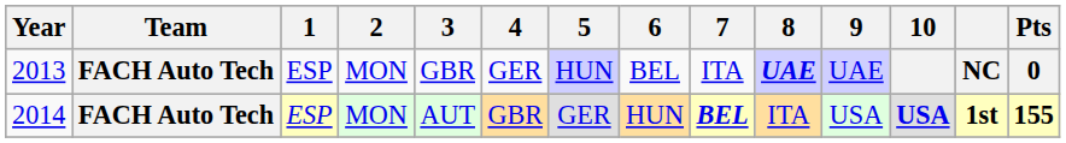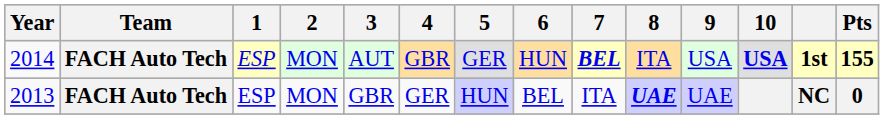 <table class="wikitable" style="text-align:center; font-size:85%">
 <tr>
 <th>Year</th>
 <th>Team</th>
 <th>1</th>
 <th>2</th>
 <th>3</th>
 <th>4</th>
 <th>5</th>
 <th>6</th>
 <th>7</th>
 <th>8</th>
 <th>9</th>
 <th>10</th>
 <th></th>
 <th>Pts</th>
 </tr>
 <tr>
+<td><a href='#'>2014</a></td>
+<th nowrap>FACH Auto Tech</th>
+<td style="background:#FFFFBF;"><em><a href='#'>ESP</a></em><br></td>
+<td style="background:#DFFFDF;"><a href='#'>MON</a><br></td>
+<td style="background:#DFFFDF;"><a href='#'>AUT</a><br></td>
+<td style="background:#FFDF9F;"><a href='#'>GBR</a><br></td>
+<td style="background:#DFDFDF;"><a href='#'>GER</a><br></td>
+<td style="background:#FFDF9F;"><a href='#'>HUN</a><br></td>
+<td style="background:#FFFFBF;"><strong><em><a href='#'>BEL</a></em></strong><br></td>
+<td style="background:#FFDF9F;"><a href='#'>ITA</a><br></td>
+<td style="background:#DFFFDF;"><a href='#'>USA</a><br></td>
+<td style="background:#DFDFDF;"><strong><a href='#'>USA</a></strong><br></td>
+<td style="background:#FFFFBF;"><strong>1st</strong></td>
+<td style="background:#FFFFBF;"><strong>155</strong></td>
+</tr>
+<tr>
 <td><a href='#'>2013</a></td>
 <th nowrap>FACH Auto Tech</th>
 <td><a href='#'>ESP</a></td>
 <td><a href='#'>MON</a></td>
 <td><a href='#'>GBR</a></td>
 <td><a href='#'>GER</a></td>
 <td style="background:#CFCFFF;"><a href='#'>HUN</a><br></td>
 <td><a href='#'>BEL</a></td>
 <td><a href='#'>ITA</a></td>
 <td style="background:#CFCFFF;"><strong><em><a href='#'>UAE</a></em></strong><br></td>
 <td style="background:#CFCFFF;"><a href='#'>UAE</a><br></td>
 <th></th>
 <th>NC</th>
 <th>0</th>
 </tr>
-<tr>
-<td><a href='#'>2014</a></td>
-<th nowrap>FACH Auto Tech</th>
-<td style="background:#FFFFBF;"><em><a href='#'>ESP</a></em><br></td>
-<td style="background:#DFFFDF;"><a href='#'>MON</a><br></td>
-<td style="background:#DFFFDF;"><a href='#'>AUT</a><br></td>
-<td style="background:#FFDF9F;"><a href='#'>GBR</a><br></td>
-<td style="background:#DFDFDF;"><a href='#'>GER</a><br></td>
-<td style="background:#FFDF9F;"><a href='#'>HUN</a><br></td>
-<td style="background:#FFFFBF;"><strong><em><a href='#'>BEL</a></em></strong><br></td>
-<td style="background:#FFDF9F;"><a href='#'>ITA</a><br></td>
-<td style="background:#DFFFDF;"><a href='#'>USA</a><br></td>
-<td style="background:#DFDFDF;"><strong><a href='#'>USA</a></strong><br></td>
-<td style="background:#FFFFBF;"><strong>1st</strong></td>
-<td style="background:#FFFFBF;"><strong>155</strong></td>
-</tr>
 </table>
